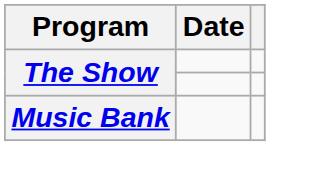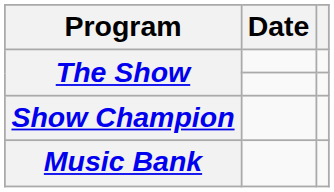 <table class="wikitable plainrowheaders sortable">
 <tr>
 <th scope="col">Program </th>
 <th scope="col">Date</th>
 <th scope="col" class="unsortable"></th>
 </tr>
 <tr>
 <th rowspan="2" scope="row"><em><a href='#'>The Show</a></em></th>
 <td></td>
 <td style="text-align:center"></td>
 </tr>
 <tr>
 <td></td>
 <td style="text-align:center"></td>
 </tr>
 <tr>
+<th scope="row"><em><a href='#'>Show Champion</a></em></th>
+<td></td>
+<td style="text-align:center"></td>
+</tr>
+<tr>
 <th scope="row"><em><a href='#'>Music Bank</a></em></th>
 <td></td>
 <td style="text-align:center"></td>
 </tr>
 </table>
